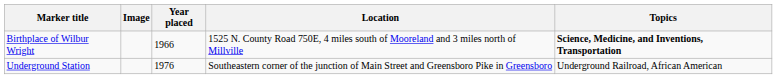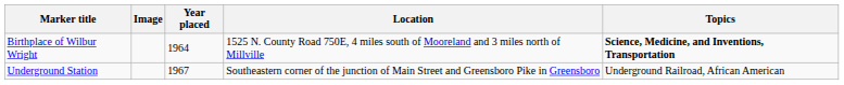 <table class="wikitable sortable" style="width:98%">
 <tr>
 <th>Marker title</th>
 <th class="unsortable">Image</th>
 <th>Year placed</th>
 <th>Location</th>
 <th>Topics</th>
 </tr>
 <tr>
 <td><a href='#'>Birthplace of Wilbur Wright</a></td>
 <td></td>
-<td>1966</td>
+<td>1964</td>
 <td>1525 N. County Road 750E, 4 miles south of <a href='#'>Mooreland</a> and 3 miles north of <a href='#'>Millville</a><br><small></small></td>
 <td><strong>Science, Medicine, and Inventions, Transportation</strong></td>
 </tr>
 <tr ->
 <td><a href='#'>Underground Station</a></td>
 <td></td>
-<td>1976</td>
+<td>1967</td>
 <td>Southeastern corner of the junction of Main Street and Greensboro Pike in <a href='#'>Greensboro</a><br><small></small></td>
 <td>Underground Railroad, African American</td>
 </tr>
 </table>
